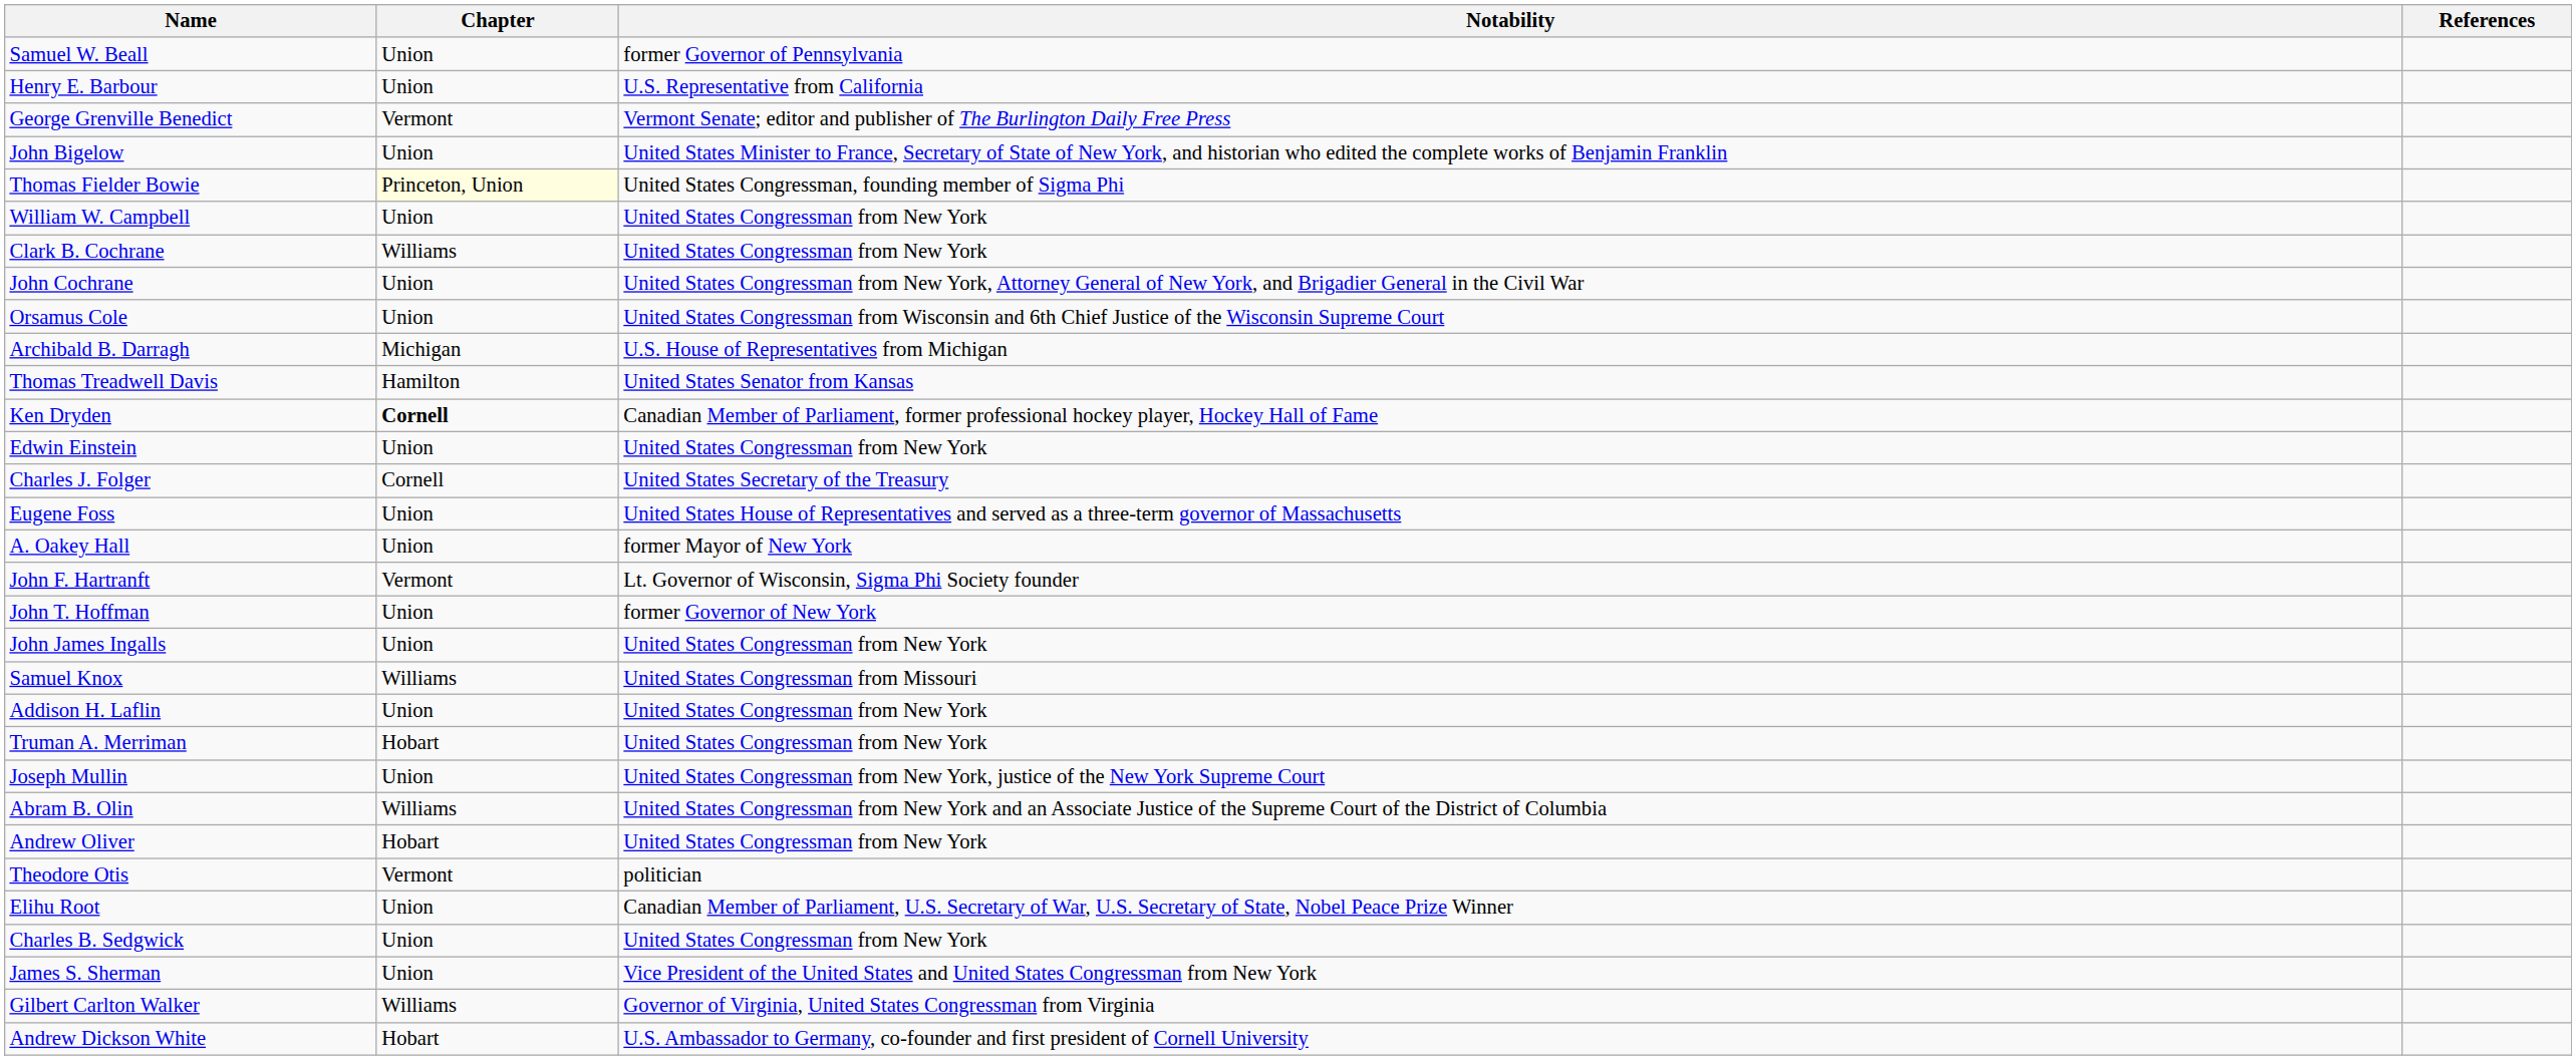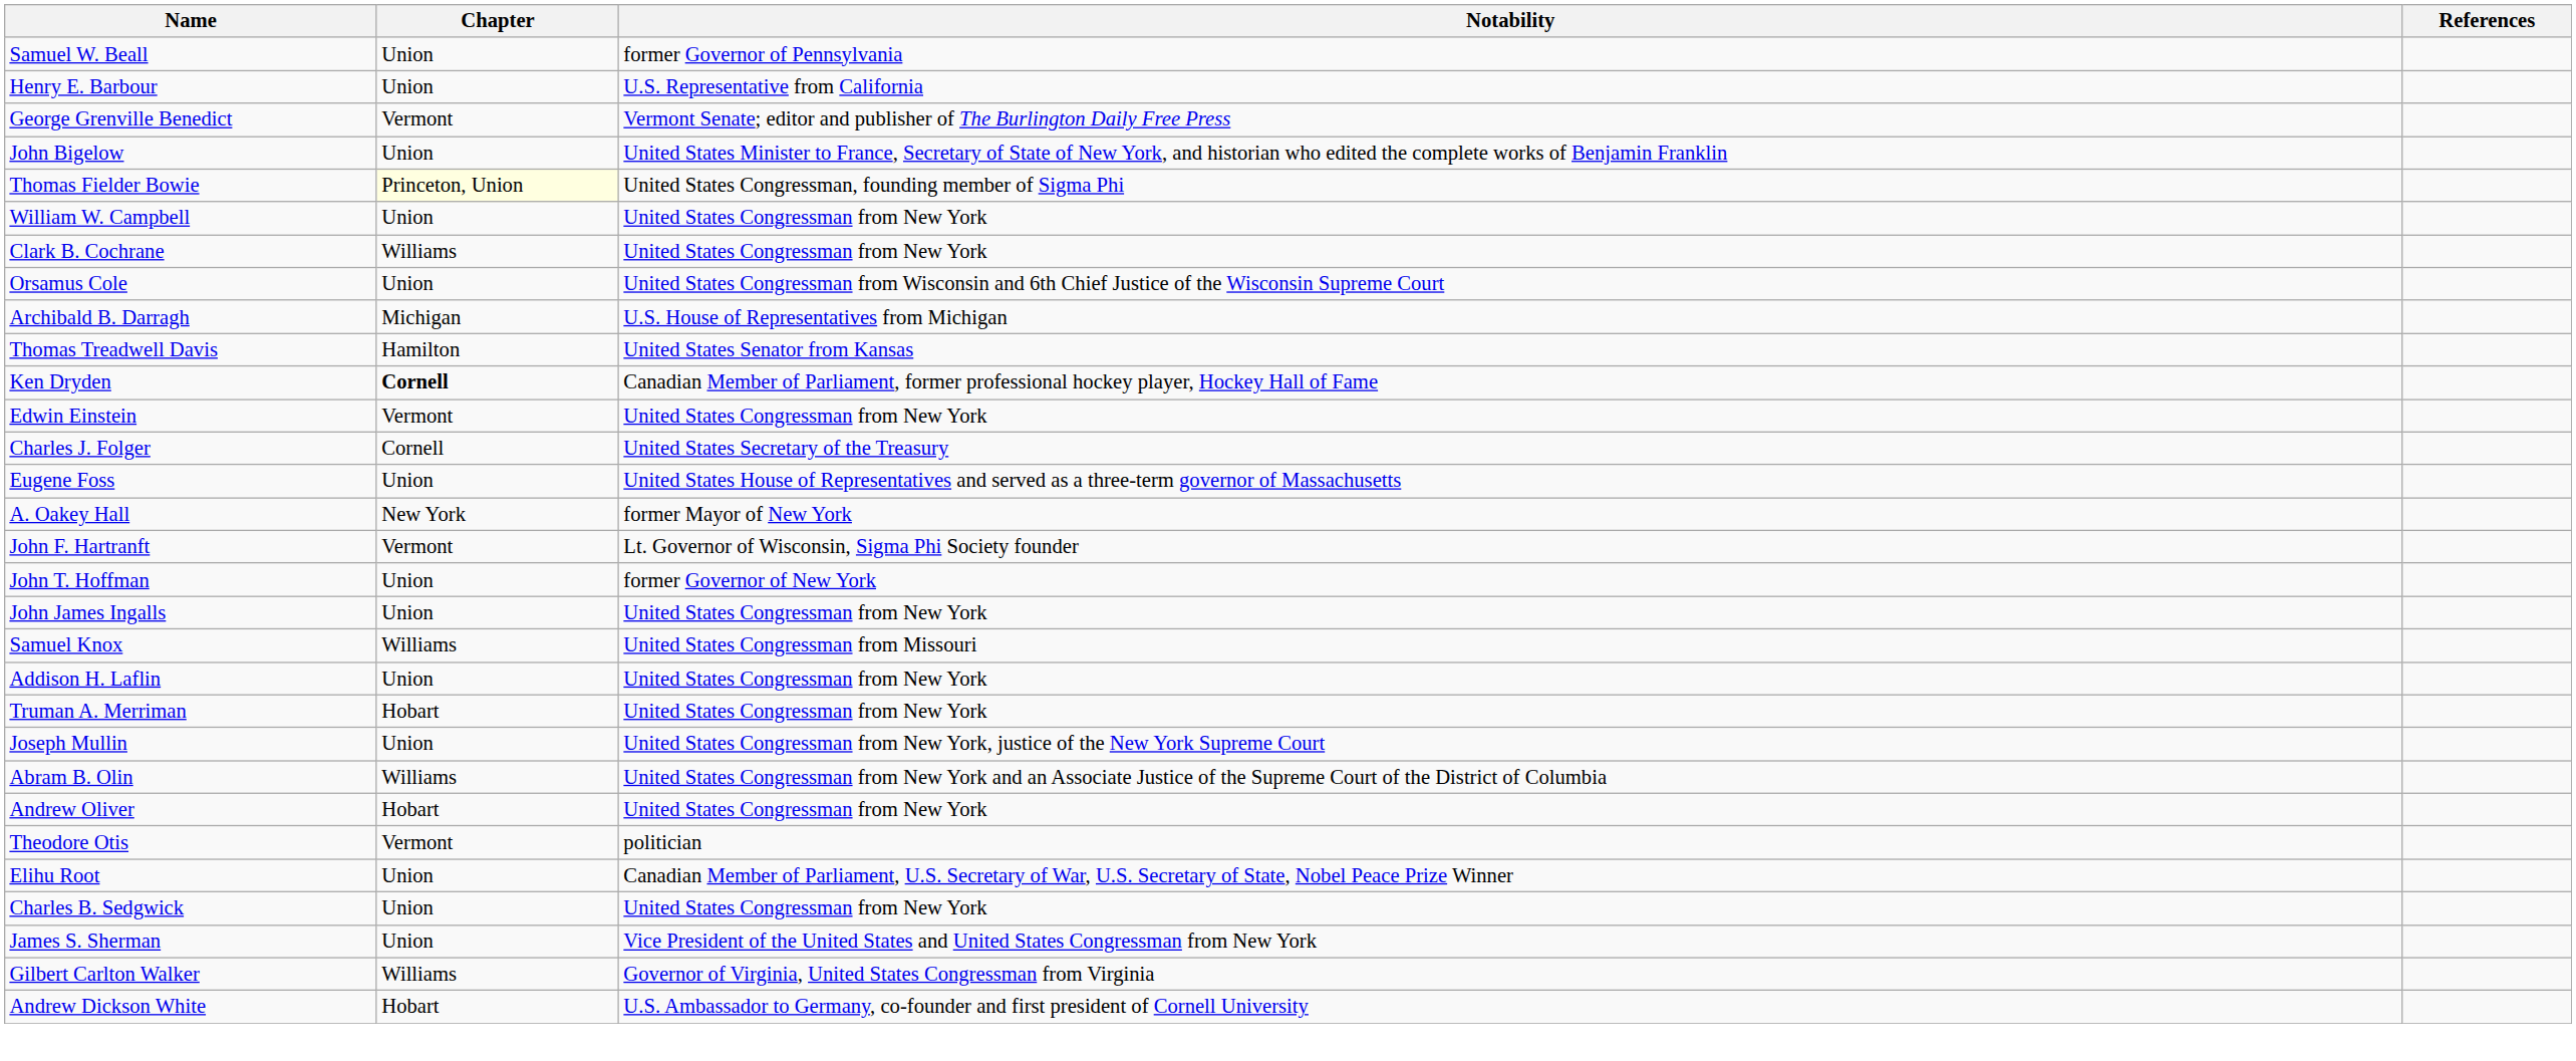 <table class="wikitable sortable" style="width:100%;">
 <tr>
 <th>Name</th>
 <th>Chapter</th>
 <th>Notability</th>
 <th>References</th>
 </tr>
 <tr>
 <td><a href='#'>Samuel W. Beall</a></td>
 <td>Union</td>
 <td>former <a href='#'>Governor of Pennsylvania</a></td>
 <td></td>
 </tr>
 <tr>
 <td><a href='#'>Henry E. Barbour</a></td>
 <td>Union</td>
 <td><a href='#'>U.S. Representative</a> from <a href='#'>California</a></td>
 <td></td>
 </tr>
 <tr>
 <td><a href='#'>George Grenville Benedict</a></td>
 <td>Vermont</td>
 <td><a href='#'>Vermont Senate</a>; editor and publisher of <em><a href='#'>The Burlington Daily Free Press</a></em></td>
 <td></td>
 </tr>
 <tr>
 <td><a href='#'>John Bigelow</a></td>
 <td>Union</td>
 <td><a href='#'>United States Minister to France</a>, <a href='#'>Secretary of State of New York</a>, and historian who edited the complete works of <a href='#'>Benjamin Franklin</a></td>
 <td></td>
 </tr>
 <tr>
 <td><a href='#'>Thomas Fielder Bowie</a></td>
 <td style="background: lightyellow;">Princeton, Union</td>
 <td>United States Congressman, founding member of <a href='#'>Sigma Phi</a></td>
 <td></td>
 </tr>
 <tr>
 <td><a href='#'>William W. Campbell</a></td>
 <td>Union</td>
 <td><a href='#'>United States Congressman</a> from New York</td>
 <td></td>
 </tr>
 <tr>
 <td><a href='#'>Clark B. Cochrane</a></td>
 <td>Williams</td>
 <td><a href='#'>United States Congressman</a> from New York</td>
 <td></td>
 </tr>
 <tr>
-<td><a href='#'>John Cochrane</a></td>
-<td>Union</td>
-<td><a href='#'>United States Congressman</a> from New York, <a href='#'>Attorney General of New York</a>, and <a href='#'>Brigadier General</a> in the Civil War</td>
-<td></td>
-</tr>
-<tr>
 <td><a href='#'>Orsamus Cole</a></td>
 <td>Union</td>
 <td><a href='#'>United States Congressman</a> from Wisconsin and 6th Chief Justice of the <a href='#'>Wisconsin Supreme Court</a></td>
 <td></td>
 </tr>
 <tr>
 <td><a href='#'>Archibald B. Darragh</a></td>
 <td>Michigan</td>
 <td><a href='#'>U.S. House of Representatives</a> from Michigan</td>
 <td></td>
 </tr>
 <tr>
 <td><a href='#'>Thomas Treadwell Davis</a></td>
 <td>Hamilton</td>
 <td><a href='#'>United States Senator from Kansas</a></td>
 <td></td>
 </tr>
 <tr>
 <td><a href='#'>Ken Dryden</a></td>
 <td><strong>Cornell</strong></td>
 <td>Canadian <a href='#'>Member of Parliament</a>, former professional hockey player, <a href='#'>Hockey Hall of Fame</a></td>
 <td></td>
 </tr>
 <tr>
 <td><a href='#'>Edwin Einstein</a></td>
-<td>Union</td>
+<td>Vermont</td>
 <td><a href='#'>United States Congressman</a> from New York</td>
 <td></td>
 </tr>
 <tr>
 <td><a href='#'>Charles J. Folger</a></td>
 <td>Cornell</td>
 <td><a href='#'>United States Secretary of the Treasury</a></td>
 <td></td>
 </tr>
 <tr>
 <td><a href='#'>Eugene Foss</a></td>
 <td>Union</td>
 <td><a href='#'>United States House of Representatives</a> and served as a three-term <a href='#'>governor of Massachusetts</a></td>
 <td></td>
 </tr>
 <tr>
 <td><a href='#'>A. Oakey Hall</a></td>
-<td>Union</td>
+<td>New York</td>
 <td>former Mayor of <a href='#'>New York</a></td>
 <td></td>
 </tr>
 <tr>
 <td><a href='#'>John F. Hartranft</a></td>
 <td>Vermont</td>
 <td>Lt. Governor of Wisconsin, <a href='#'>Sigma Phi</a> Society founder</td>
 <td></td>
 </tr>
 <tr>
 <td><a href='#'>John T. Hoffman</a></td>
 <td>Union</td>
 <td>former <a href='#'>Governor of New York</a></td>
 <td></td>
 </tr>
 <tr>
 <td><a href='#'>John James Ingalls</a></td>
 <td>Union</td>
 <td><a href='#'>United States Congressman</a> from New York</td>
 <td></td>
 </tr>
 <tr>
 <td><a href='#'>Samuel Knox</a></td>
 <td>Williams</td>
 <td><a href='#'>United States Congressman</a> from Missouri</td>
 <td></td>
 </tr>
 <tr>
 <td><a href='#'>Addison H. Laflin</a></td>
 <td>Union</td>
 <td><a href='#'>United States Congressman</a> from New York</td>
 <td></td>
 </tr>
 <tr>
 <td><a href='#'>Truman A. Merriman</a></td>
 <td>Hobart</td>
 <td><a href='#'>United States Congressman</a> from New York</td>
 <td></td>
 </tr>
 <tr>
 <td><a href='#'>Joseph Mullin</a></td>
 <td>Union</td>
 <td><a href='#'>United States Congressman</a> from New York,  justice of the <a href='#'>New York Supreme Court</a></td>
 <td></td>
 </tr>
 <tr>
 <td><a href='#'>Abram B. Olin</a></td>
 <td>Williams</td>
 <td><a href='#'>United States Congressman</a> from New York and an Associate Justice of the Supreme Court of the District of Columbia</td>
 <td></td>
 </tr>
 <tr>
 <td><a href='#'>Andrew Oliver</a></td>
 <td>Hobart</td>
 <td><a href='#'>United States Congressman</a> from New York</td>
 <td></td>
 </tr>
 <tr>
 <td><a href='#'>Theodore Otis</a></td>
 <td>Vermont</td>
 <td>politician</td>
 <td></td>
 </tr>
 <tr>
 <td><a href='#'>Elihu Root</a></td>
 <td>Union</td>
 <td>Canadian <a href='#'>Member of Parliament</a>, <a href='#'>U.S. Secretary of War</a>, <a href='#'>U.S. Secretary of State</a>, <a href='#'>Nobel Peace Prize</a> Winner</td>
 <td></td>
 </tr>
 <tr>
 <td><a href='#'>Charles B. Sedgwick</a></td>
 <td>Union</td>
 <td><a href='#'>United States Congressman</a> from New York</td>
 <td></td>
 </tr>
 <tr>
 <td><a href='#'>James S. Sherman</a></td>
 <td>Union</td>
 <td><a href='#'>Vice President of the United States</a> and <a href='#'>United States Congressman</a> from New York</td>
 <td></td>
 </tr>
 <tr>
 <td><a href='#'>Gilbert Carlton Walker</a></td>
 <td>Williams</td>
 <td><a href='#'>Governor of Virginia</a>, <a href='#'>United States Congressman</a> from Virginia</td>
 <td></td>
 </tr>
 <tr>
 <td><a href='#'>Andrew Dickson White</a></td>
 <td>Hobart</td>
 <td><a href='#'>U.S. Ambassador to Germany</a>, co-founder and first president of <a href='#'>Cornell University</a></td>
 <td></td>
 </tr>
 </table>
